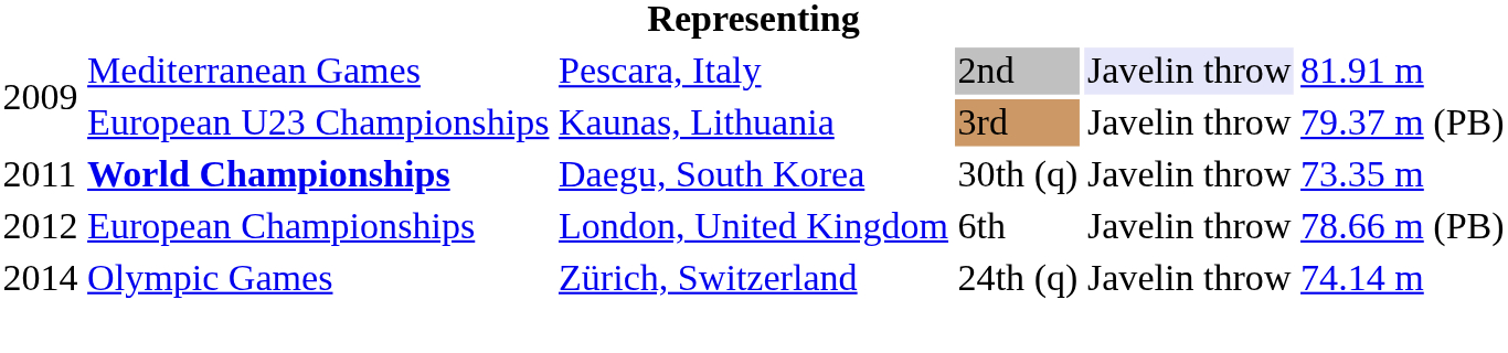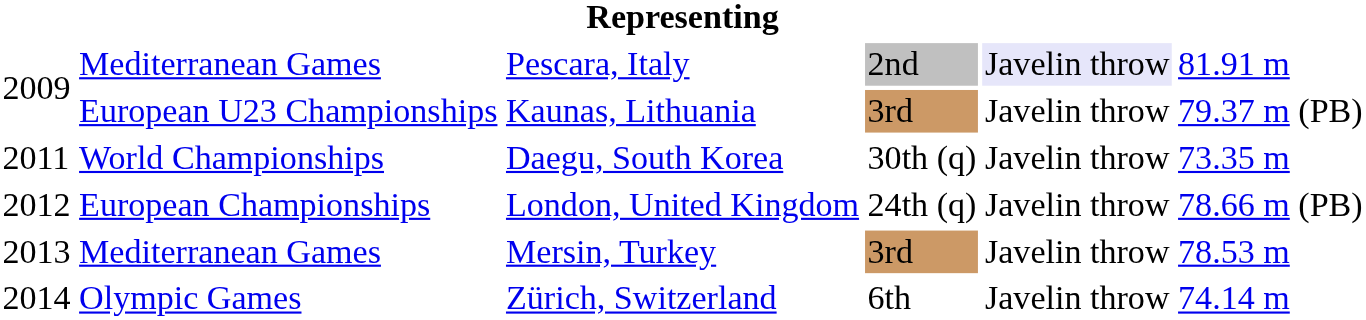 <table>
 <tr>
 <th colspan="6">Representing </th>
 </tr>
 <tr>
 <td rowspan=2>2009</td>
 <td><a href='#'>Mediterranean Games</a></td>
 <td><a href='#'>Pescara, Italy</a></td>
 <td bgcolor="silver">2nd</td>
 <td style="background: lavender;">Javelin throw</td>
 <td><a href='#'>81.91 m</a></td>
 </tr>
 <tr>
 <td><a href='#'>European U23 Championships</a></td>
 <td><a href='#'>Kaunas, Lithuania</a></td>
 <td bgcolor="cc9966">3rd</td>
 <td>Javelin throw</td>
 <td><a href='#'>79.37 m</a> (PB)</td>
 </tr>
 <tr>
 <td>2011</td>
-<td><strong><a href='#'>World Championships</a></strong></td>
+<td><a href='#'>World Championships</a></td>
 <td><a href='#'>Daegu, South Korea</a></td>
 <td>30th (q)</td>
 <td>Javelin throw</td>
 <td><a href='#'>73.35 m</a></td>
 </tr>
 <tr>
 <td>2012</td>
 <td><a href='#'>European Championships</a></td>
 <td><a href='#'>London, United Kingdom</a></td>
-<td>6th</td>
+<td>24th (q)</td>
 <td>Javelin throw</td>
 <td><a href='#'>78.66 m</a> (PB)</td>
+</tr>
+<tr>
+<td>2013</td>
+<td><a href='#'>Mediterranean Games</a></td>
+<td><a href='#'>Mersin, Turkey</a></td>
+<td bgcolor="cc9966">3rd</td>
+<td>Javelin throw</td>
+<td><a href='#'>78.53 m</a></td>
 </tr>
 <tr>
 <td>2014</td>
 <td><a href='#'>Olympic Games</a></td>
 <td><a href='#'>Zürich, Switzerland</a></td>
-<td>24th (q)</td>
+<td>6th</td>
 <td>Javelin throw</td>
 <td><a href='#'>74.14 m</a></td>
 </tr>
 </table>
